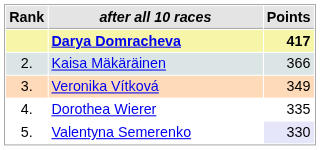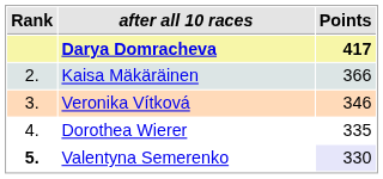 <table cellspacing="1" cellpadding="3" style="border:1px solid #aaa; font-size:86%;">
 <tr style="background:#e4e4e4;">
 <th style="border-bottom:1px solid #aaa; width:10px;">Rank</th>
 <th style="border-bottom:1px solid #aaa; width:200px; white-space:nowrap;"><em>after all 10 races</em></th>
 <th style="border-bottom:1px solid #aaa; width:20px;">Points</th>
 </tr>
 <tr style="background:#f7f6a8;">
 <td style="text-align:center"></td>
 <td> <strong><a href='#'>Darya Domracheva</a></strong></td>
 <td style="text-align:right"><strong>417</strong></td>
 </tr>
 <tr style="background:#dce5e5;">
 <td style="text-align:center">2.</td>
 <td> <a href='#'>Kaisa Mäkäräinen</a></td>
 <td style="text-align:right">366</td>
 </tr>
 <tr style="background:#ffdab9;">
 <td style="text-align:center">3.</td>
 <td> <a href='#'>Veronika Vítková</a></td>
-<td style="text-align:right">349</td>
+<td style="text-align:right">346</td>
 </tr>
 <tr>
 <td style="text-align:center">4.</td>
 <td> <a href='#'>Dorothea Wierer</a></td>
 <td style="text-align:right">335</td>
 </tr>
 <tr>
-<td style="text-align:center">5.</td>
+<td style="text-align:center"><strong>5.</strong></td>
 <td> <a href='#'>Valentyna Semerenko</a></td>
 <td style="background: lavender; text-align:right">330</td>
 </tr>
 </table>
